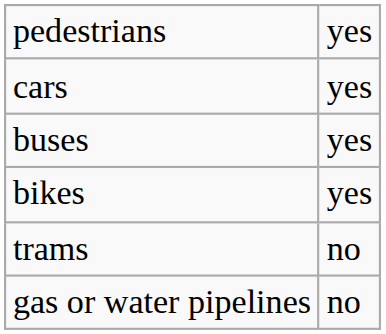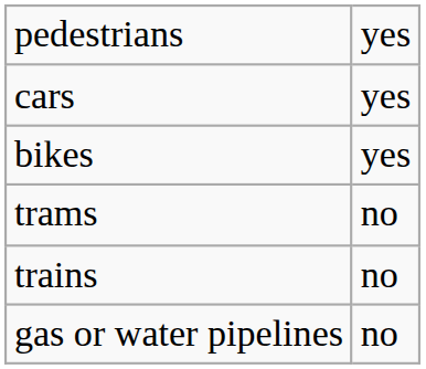 <table class="wikitable">
 <tr>
 <td>pedestrians</td>
 <td>yes</td>
 </tr>
 <tr>
 <td>cars</td>
-<td>yes</td>
-</tr>
-<tr>
-<td>buses</td>
 <td>yes</td>
 </tr>
 <tr>
 <td>bikes</td>
 <td>yes</td>
 </tr>
 <tr>
 <td>trams</td>
 <td>no</td>
 </tr>
 <tr>
+<td>trains</td>
+<td>no</td>
+</tr>
+<tr>
 <td>gas or water pipelines</td>
 <td>no</td>
 </tr>
 </table>
